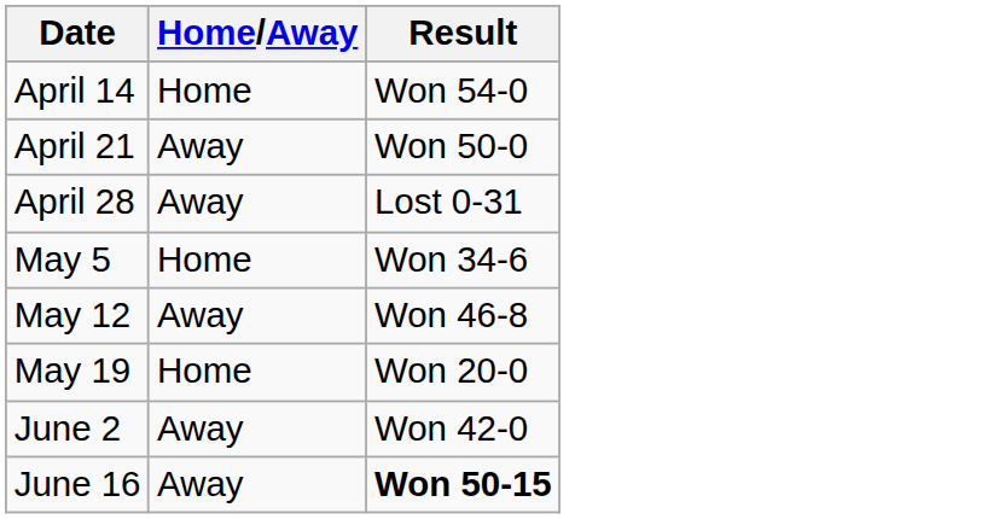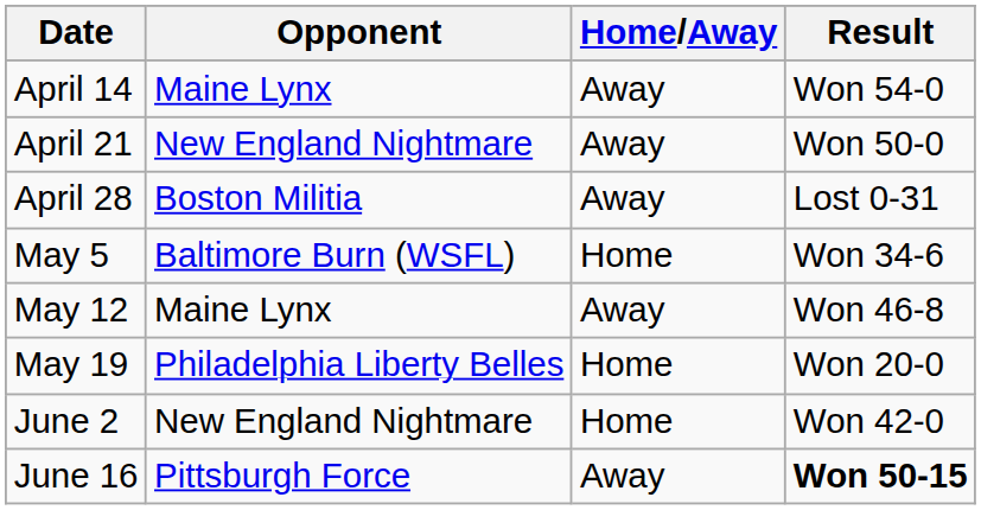 <table class="wikitable">
 <tr>
 <th>Date</th>
+<th>Opponent</th>
 <th><a href='#'>Home</a>/<a href='#'>Away</a></th>
 <th>Result</th>
 </tr>
 <tr>
 <td>April 14</td>
-<td>Home</td>
+<td><a href='#'>Maine Lynx</a></td>
+<td>Away</td>
 <td>Won 54-0</td>
 </tr>
 <tr>
 <td>April 21</td>
+<td><a href='#'>New England Nightmare</a></td>
 <td>Away</td>
 <td>Won 50-0</td>
 </tr>
 <tr>
 <td>April 28</td>
+<td><a href='#'>Boston Militia</a></td>
 <td>Away</td>
 <td>Lost 0-31</td>
 </tr>
 <tr>
 <td>May 5</td>
+<td><a href='#'>Baltimore Burn</a> (<a href='#'>WSFL</a>)</td>
 <td>Home</td>
 <td>Won 34-6</td>
 </tr>
 <tr>
 <td>May 12</td>
+<td>Maine Lynx</td>
 <td>Away</td>
 <td>Won 46-8</td>
 </tr>
 <tr>
 <td>May 19</td>
+<td><a href='#'>Philadelphia Liberty Belles</a></td>
 <td>Home</td>
 <td>Won 20-0</td>
 </tr>
 <tr>
 <td>June 2</td>
-<td>Away</td>
+<td>New England Nightmare</td>
+<td>Home</td>
 <td>Won 42-0</td>
 </tr>
 <tr>
 <td>June 16</td>
+<td><a href='#'>Pittsburgh Force</a></td>
 <td>Away</td>
 <td><strong>Won 50-15</strong></td>
 </tr>
 </table>
